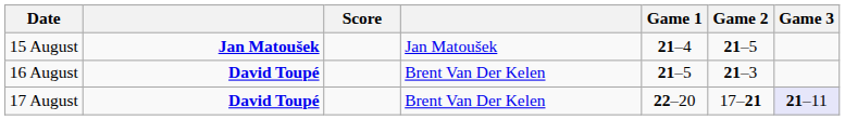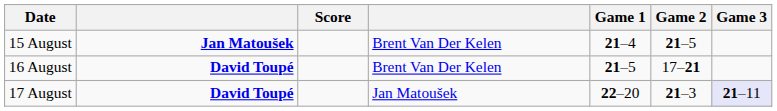 <table class="wikitable" style="text-align: center; font-size:90% ">
 <tr>
 <th width="60">Date</th>
 <th align="right" width="200"></th>
 <th width="60">Score</th>
 <th align="left" width="200"></th>
 <th width="50">Game 1</th>
 <th width="50">Game 2</th>
 <th width="50">Game 3</th>
 </tr>
 <tr>
 <td>15 August</td>
 <td align="right"><strong><a href='#'>Jan Matoušek</a> </strong></td>
 <td align="center"></td>
-<td align="left"> <a href='#'>Jan Matoušek</a></td>
+<td align="left"> <a href='#'>Brent Van Der Kelen</a></td>
 <td><strong>21</strong>–4</td>
 <td><strong>21</strong>–5</td>
 <td></td>
 </tr>
 <tr>
 <td>16 August</td>
 <td align="right"><strong><a href='#'>David Toupé</a> </strong></td>
 <td align="center"></td>
 <td align="left"> <a href='#'>Brent Van Der Kelen</a></td>
 <td><strong>21</strong>–5</td>
-<td><strong>21</strong>–3</td>
+<td>17–<strong>21</strong></td>
 <td></td>
 </tr>
 <tr>
 <td>17 August</td>
 <td align="right"><strong><a href='#'>David Toupé</a> </strong></td>
 <td align="center"></td>
-<td align="left"> <a href='#'>Brent Van Der Kelen</a></td>
+<td align="left"> <a href='#'>Jan Matoušek</a></td>
 <td><strong>22</strong>–20</td>
-<td>17–<strong>21</strong></td>
+<td><strong>21</strong>–3</td>
 <td style="background: lavender;"><strong>21</strong>–11</td>
 </tr>
 </table>
